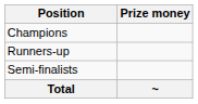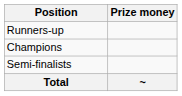 <table class="wikitable">
 <tr>
 <th>Position</th>
 <th>Prize money</th>
 </tr>
 <tr>
-<td width=60%>Champions</td>
+<td>Runners-up</td>
 <td></td>
 </tr>
 <tr>
-<td>Runners-up</td>
+<td width=60%>Champions</td>
 <td></td>
 </tr>
 <tr>
 <td>Semi-finalists</td>
 <td></td>
 </tr>
 <tr>
 <th>Total</th>
 <th>~</th>
 </tr>
 </table>
